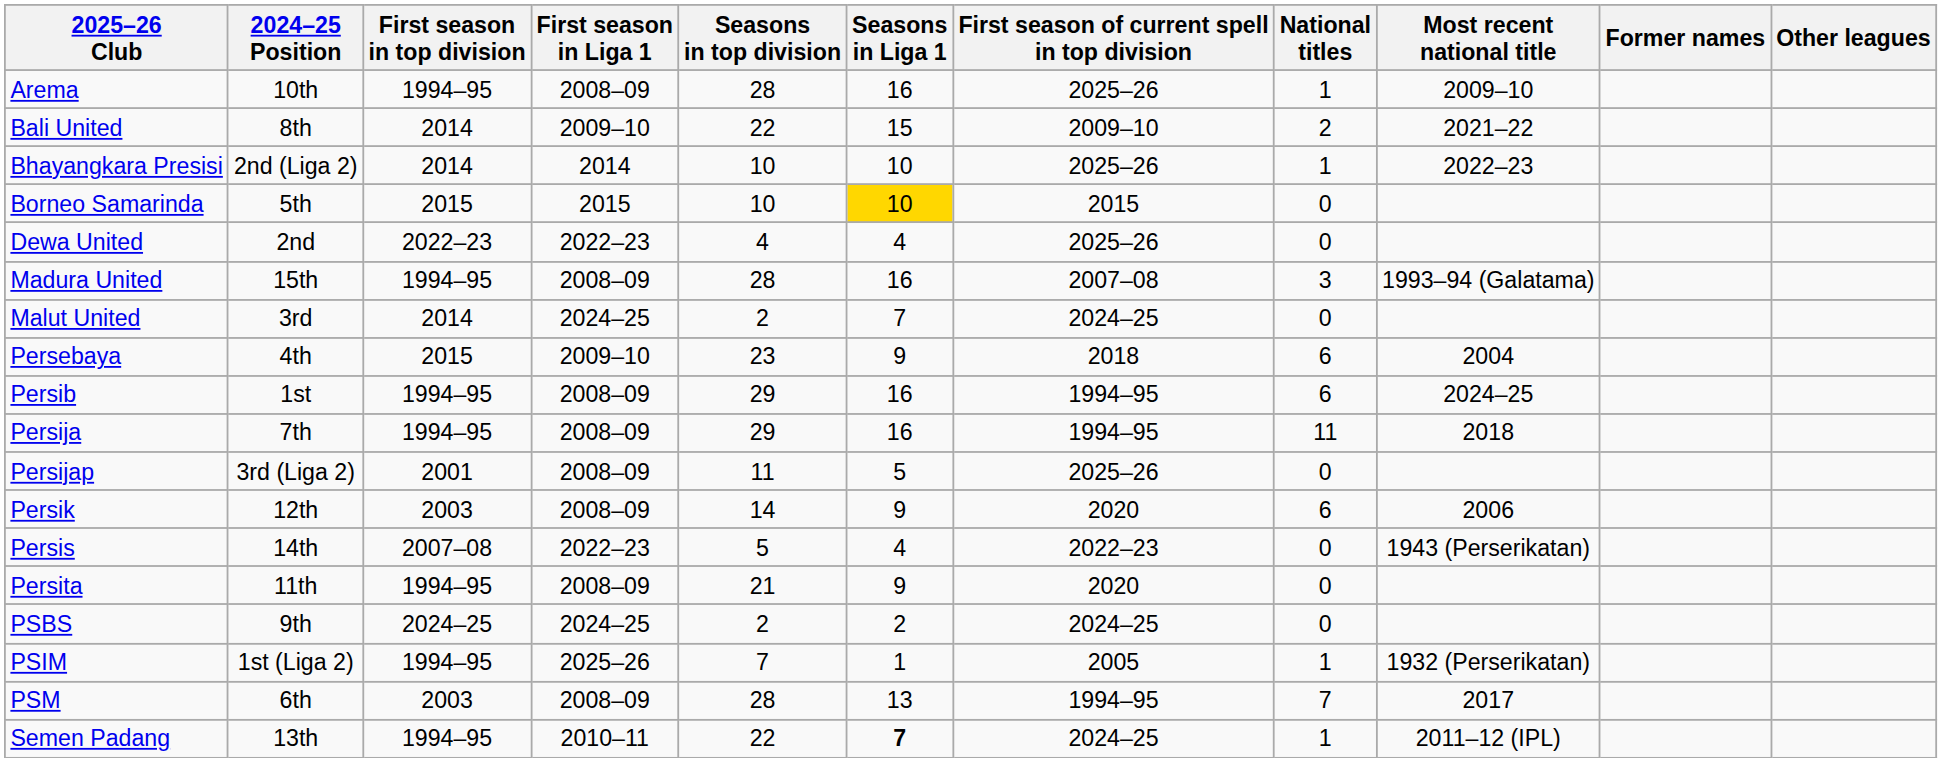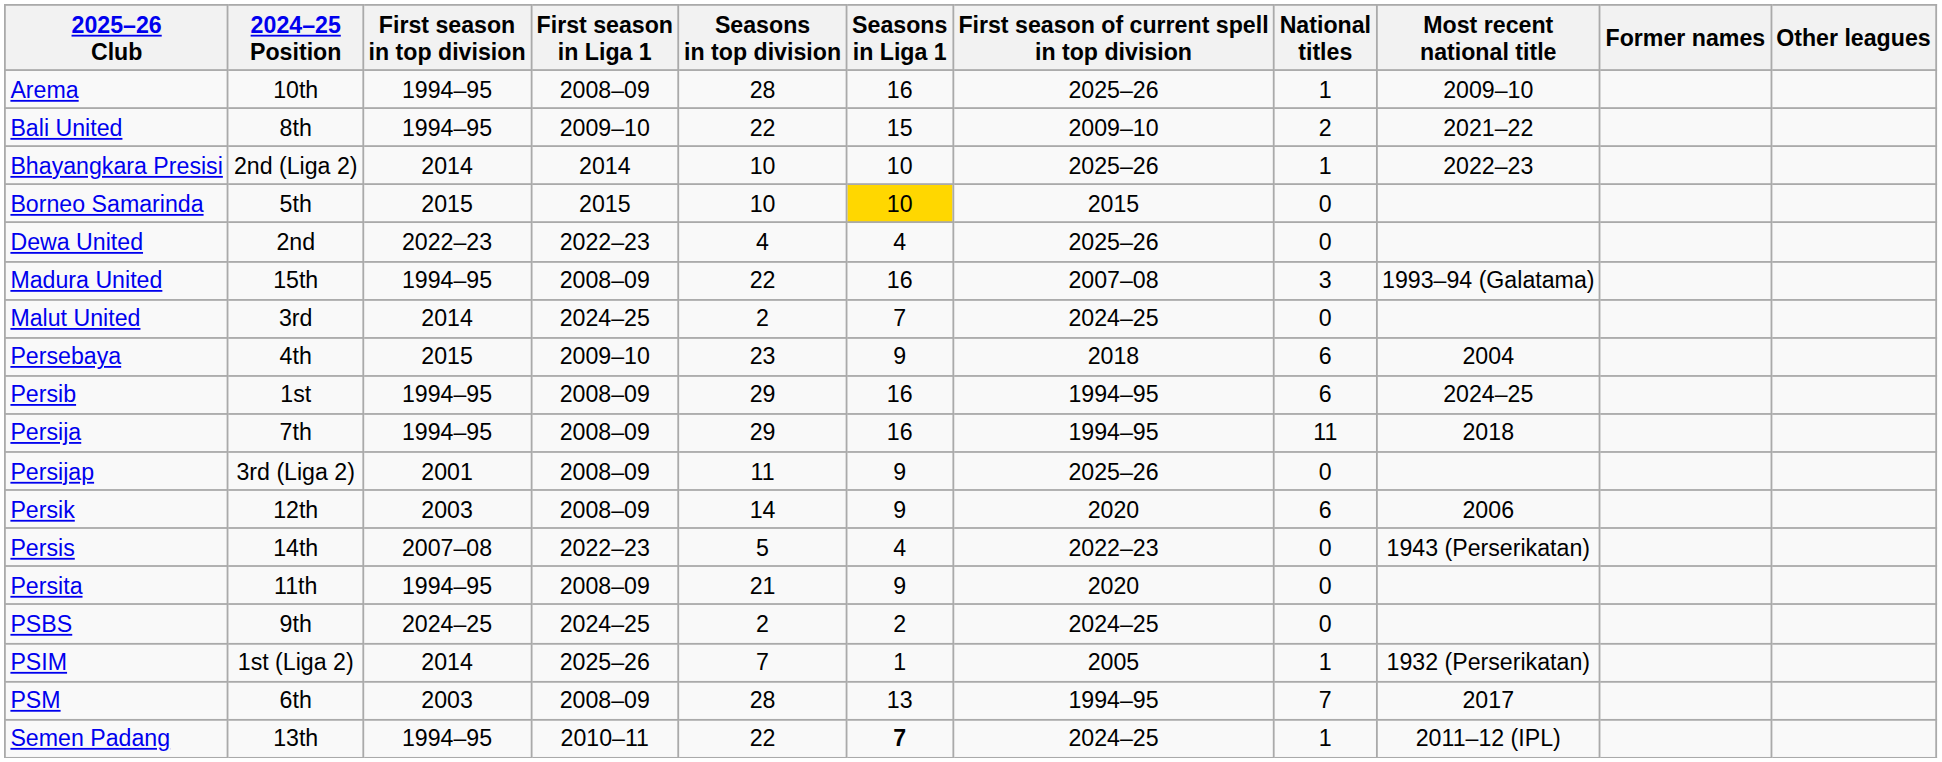 <table class="wikitable sortable" style="text-align: center; font-size: 80%;">
 <tr>
 <th><a href='#'>2025–26</a><br>Club</th>
 <th class="nowrap"><a href='#'>2024–25</a><br>Position</th>
 <th class="nowrap">First season<br>in top division</th>
 <th class="nowrap">First season<br>in Liga 1</th>
 <th class="nowrap">Seasons<br>in top division</th>
 <th class="nowrap">Seasons<br>in Liga 1</th>
 <th class="nowrap">First season of current spell<br>in top division</th>
 <th class="nowrap">National<br>titles</th>
 <th>Most recent<br>national title</th>
 <th class="nowrap">Former names</th>
 <th class="nowrap">Other leagues</th>
 </tr>
 <tr>
 <td style="text-align: left;"><a href='#'>Arema</a></td>
 <td data-sort-value="10">10th</td>
 <td>1994–95</td>
 <td>2008–09</td>
 <td>28</td>
 <td>16</td>
 <td>2025–26</td>
 <td>1</td>
 <td>2009–10</td>
 <td></td>
 <td></td>
 </tr>
 <tr>
 <td style="text-align: left;"><a href='#'>Bali United</a></td>
 <td data-sort-value="8">8th</td>
-<td>2014</td>
+<td>1994–95</td>
 <td>2009–10</td>
 <td>22</td>
 <td>15</td>
 <td>2009–10</td>
 <td>2</td>
 <td>2021–22</td>
 <td></td>
 <td></td>
 </tr>
 <tr>
 <td style="text-align: left;"><a href='#'>Bhayangkara Presisi</a></td>
 <td data-sort-value="17">2nd (Liga 2)</td>
 <td>2014</td>
 <td>2014</td>
 <td>10</td>
 <td>10</td>
 <td>2025–26</td>
 <td>1</td>
 <td>2022–23</td>
 <td></td>
 <td></td>
 </tr>
 <tr>
 <td class="nowrap" style="text-align: left;"><a href='#'>Borneo Samarinda</a></td>
 <td data-sort-value="5">5th</td>
 <td>2015</td>
 <td>2015</td>
 <td>10</td>
 <td style="background: gold;">10</td>
 <td>2015</td>
 <td>0</td>
 <td></td>
 <td></td>
 <td></td>
 </tr>
 <tr>
 <td style="text-align: left;"><a href='#'>Dewa United</a></td>
 <td data-sort-value="2">2nd</td>
 <td>2022–23</td>
 <td>2022–23</td>
 <td>4</td>
 <td>4</td>
 <td>2025–26</td>
 <td>0</td>
 <td></td>
 <td></td>
 <td></td>
 </tr>
 <tr>
 <td style="text-align: left;"><a href='#'>Madura United</a></td>
 <td data-sort-value="15">15th</td>
 <td>1994–95</td>
 <td>2008–09</td>
-<td>28</td>
+<td>22</td>
 <td>16</td>
 <td>2007–08</td>
 <td>3</td>
 <td style="white-space: nowrap;">1993–94 (Galatama)</td>
 <td></td>
 <td></td>
 </tr>
 <tr>
 <td style="text-align: left;"><a href='#'>Malut United</a></td>
 <td data-sort-value="3rd">3rd</td>
 <td>2014</td>
 <td>2024–25</td>
 <td>2</td>
 <td>7</td>
 <td>2024–25</td>
 <td>0</td>
 <td></td>
 <td></td>
 <td></td>
 </tr>
 <tr>
 <td style="text-align: left;"><a href='#'>Persebaya</a></td>
 <td data-sort-value="4">4th</td>
 <td>2015</td>
 <td>2009–10</td>
 <td>23</td>
 <td>9</td>
 <td>2018</td>
 <td>6</td>
 <td>2004</td>
 <td></td>
 <td></td>
 </tr>
 <tr>
 <td style="text-align: left;"><a href='#'>Persib</a></td>
 <td data-sort-value="1">1st</td>
 <td>1994–95</td>
 <td>2008–09</td>
 <td>29</td>
 <td>16</td>
 <td>1994–95</td>
 <td>6</td>
 <td>2024–25</td>
 <td></td>
 <td></td>
 </tr>
 <tr>
 <td style="text-align: left;"><a href='#'>Persija</a></td>
 <td data-sort-value="7">7th</td>
 <td>1994–95</td>
 <td>2008–09</td>
 <td>29</td>
 <td>16</td>
 <td>1994–95</td>
 <td>11</td>
 <td>2018</td>
 <td></td>
 <td></td>
 </tr>
 <tr>
 <td style="text-align: left;"><a href='#'>Persijap</a></td>
 <td data-sort-value="18">3rd (Liga 2)</td>
 <td>2001</td>
 <td>2008–09</td>
 <td>11</td>
-<td>5</td>
+<td>9</td>
 <td>2025–26</td>
 <td>0</td>
 <td></td>
 <td></td>
 <td></td>
 </tr>
 <tr>
 <td style="text-align: left;"><a href='#'>Persik</a></td>
 <td data-sort-value="12">12th</td>
 <td>2003</td>
 <td>2008–09</td>
 <td>14</td>
 <td>9</td>
 <td>2020</td>
 <td>6</td>
 <td>2006</td>
 <td></td>
 <td></td>
 </tr>
 <tr>
 <td style="text-align: left;"><a href='#'>Persis</a></td>
 <td data-sort-value="14">14th</td>
 <td>2007–08</td>
 <td>2022–23</td>
 <td>5</td>
 <td>4</td>
 <td>2022–23</td>
 <td>0</td>
 <td>1943 (Perserikatan)</td>
 <td></td>
 <td></td>
 </tr>
 <tr>
 <td style="text-align: left;"><a href='#'>Persita</a></td>
 <td data-sort-value="11">11th</td>
 <td>1994–95</td>
 <td>2008–09</td>
 <td>21</td>
 <td>9</td>
 <td>2020</td>
 <td>0</td>
 <td></td>
 <td></td>
 <td></td>
 </tr>
 <tr>
 <td style="text-align: left;"><a href='#'>PSBS</a></td>
 <td data-sort-value="9">9th</td>
 <td>2024–25</td>
 <td>2024–25</td>
 <td>2</td>
 <td>2</td>
 <td>2024–25</td>
 <td>0</td>
 <td></td>
 <td></td>
 <td></td>
 </tr>
 <tr>
 <td style="text-align: left;"><a href='#'>PSIM</a></td>
 <td data-sort-value="16">1st (Liga 2)</td>
-<td>1994–95</td>
+<td>2014</td>
 <td>2025–26</td>
 <td>7</td>
 <td>1</td>
 <td>2005</td>
 <td>1</td>
 <td>1932 (Perserikatan)</td>
 <td></td>
 <td></td>
 </tr>
 <tr>
 <td style="text-align: left;"><a href='#'>PSM</a></td>
 <td data-sort-value="6">6th</td>
 <td>2003</td>
 <td>2008–09</td>
 <td>28</td>
 <td>13</td>
 <td>1994–95</td>
 <td>7</td>
 <td>2017</td>
 <td></td>
 <td></td>
 </tr>
 <tr>
 <td style="text-align: left;"><a href='#'>Semen Padang</a></td>
 <td data-sort-value="13">13th</td>
 <td>1994–95</td>
 <td>2010–11</td>
 <td>22</td>
 <td><strong>7</strong></td>
 <td>2024–25</td>
 <td>1</td>
 <td>2011–12 (IPL)</td>
 <td></td>
 <td></td>
 </tr>
 </table>
